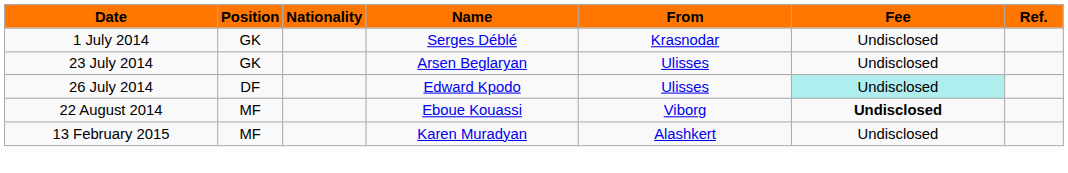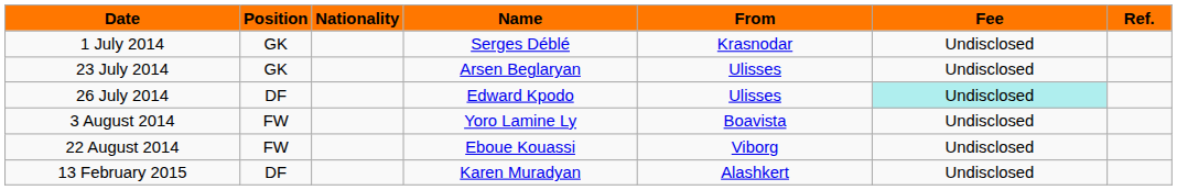 <table class="wikitable"  style="text-align:center; font-size:90%; ">
 <tr>
 <th style="background:#FF7700; color:#000000; width:200px;">Date</th>
 <th style="background:#FF7700; color:#000000; width:50px;">Position</th>
 <th style="background:#FF7700; color:#000000; width:50px;">Nationality</th>
 <th style="background:#FF7700; color:#000000; width:200px;">Name</th>
 <th style="background:#FF7700; color:#000000; width:200px;">From</th>
 <th style="background:#FF7700; color:#000000; width:200px;">Fee</th>
 <th style="background:#FF7700; color:#000000; width:50px;">Ref.</th>
 </tr>
 <tr>
 <td>1 July 2014</td>
 <td>GK</td>
 <td></td>
 <td><a href='#'>Serges Déblé</a></td>
 <td><a href='#'>Krasnodar</a></td>
 <td>Undisclosed</td>
 <td></td>
 </tr>
 <tr>
 <td>23 July 2014</td>
 <td>GK</td>
 <td></td>
 <td><a href='#'>Arsen Beglaryan</a></td>
 <td><a href='#'>Ulisses</a></td>
 <td>Undisclosed</td>
 <td></td>
 </tr>
 <tr>
 <td>26 July 2014</td>
 <td>DF</td>
 <td></td>
 <td><a href='#'>Edward Kpodo</a></td>
 <td><a href='#'>Ulisses</a></td>
 <td style="background: paleturquoise;">Undisclosed</td>
 <td></td>
 </tr>
 <tr>
+<td>3 August 2014</td>
+<td>FW</td>
+<td></td>
+<td><a href='#'>Yoro Lamine Ly</a></td>
+<td><a href='#'>Boavista</a></td>
+<td>Undisclosed</td>
+<td></td>
+</tr>
+<tr>
 <td>22 August 2014</td>
-<td>MF</td>
+<td>FW</td>
 <td></td>
 <td><a href='#'>Eboue Kouassi</a></td>
 <td><a href='#'>Viborg</a></td>
-<td><strong>Undisclosed</strong></td>
+<td>Undisclosed</td>
 <td></td>
 </tr>
 <tr>
 <td>13 February 2015</td>
-<td>MF</td>
+<td>DF</td>
 <td></td>
 <td><a href='#'>Karen Muradyan</a></td>
 <td><a href='#'>Alashkert</a></td>
 <td>Undisclosed</td>
 <td></td>
 </tr>
 </table>
